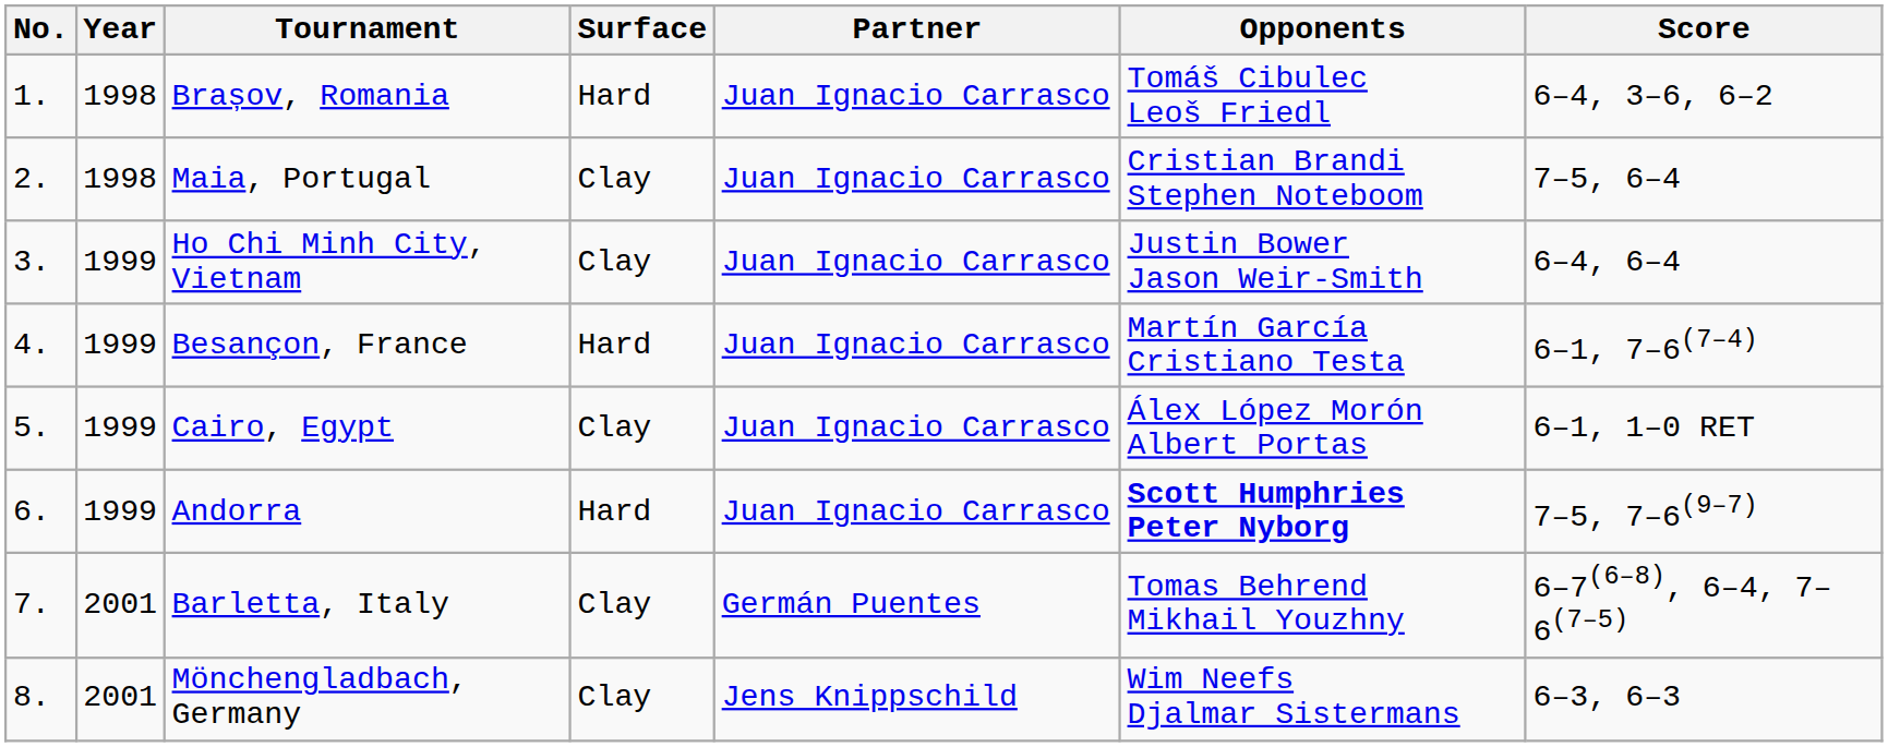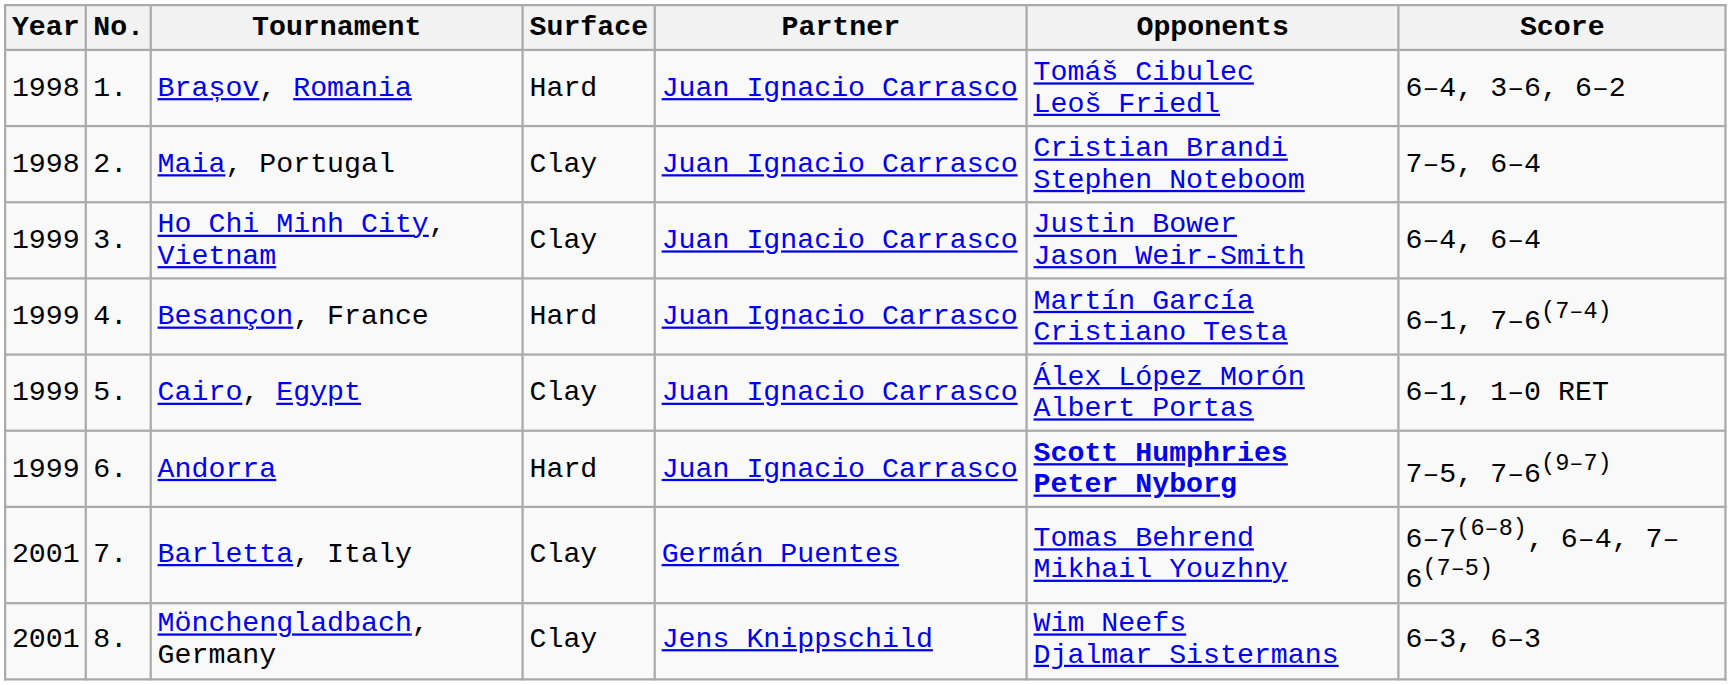 <table class="sortable wikitable" style=font-size:97%>
 <tr>
+<th>Year</th>
 <th>No.</th>
-<th>Year</th>
 <th style="width:160px">Tournament</th>
 <th style="width:50px">Surface</th>
 <th style="width:160px">Partner</th>
 <th style="width:160px">Opponents</th>
 <th style="width:140px" class="unsortable">Score</th>
 </tr>
 <tr>
+<td>1998</td>
 <td>1.</td>
-<td>1998</td>
 <td><a href='#'>Brașov</a>, <a href='#'>Romania</a></td>
 <td>Hard</td>
 <td> <a href='#'>Juan Ignacio Carrasco</a></td>
 <td> <a href='#'>Tomáš Cibulec</a><br> <a href='#'>Leoš Friedl</a></td>
 <td>6–4, 3–6, 6–2</td>
 </tr>
 <tr>
+<td>1998</td>
 <td>2.</td>
-<td>1998</td>
 <td><a href='#'>Maia</a>, Portugal</td>
 <td>Clay</td>
 <td> <a href='#'>Juan Ignacio Carrasco</a></td>
 <td> <a href='#'>Cristian Brandi</a><br> <a href='#'>Stephen Noteboom</a></td>
 <td>7–5, 6–4</td>
 </tr>
 <tr>
+<td>1999</td>
 <td>3.</td>
-<td>1999</td>
 <td><a href='#'>Ho Chi Minh City</a>, <a href='#'>Vietnam</a></td>
 <td>Clay</td>
 <td> <a href='#'>Juan Ignacio Carrasco</a></td>
 <td> <a href='#'>Justin Bower</a><br> <a href='#'>Jason Weir-Smith</a></td>
 <td>6–4, 6–4</td>
 </tr>
 <tr>
+<td>1999</td>
 <td>4.</td>
-<td>1999</td>
 <td><a href='#'>Besançon</a>, France</td>
 <td>Hard</td>
 <td> <a href='#'>Juan Ignacio Carrasco</a></td>
 <td> <a href='#'>Martín García</a><br> <a href='#'>Cristiano Testa</a></td>
 <td>6–1, 7–6<sup>(7–4)</sup></td>
 </tr>
 <tr>
+<td>1999</td>
 <td>5.</td>
-<td>1999</td>
 <td><a href='#'>Cairo</a>, <a href='#'>Egypt</a></td>
 <td>Clay</td>
 <td> <a href='#'>Juan Ignacio Carrasco</a></td>
 <td> <a href='#'>Álex López Morón</a><br> <a href='#'>Albert Portas</a></td>
 <td>6–1, 1–0 RET</td>
 </tr>
 <tr>
+<td>1999</td>
 <td>6.</td>
-<td>1999</td>
 <td><a href='#'>Andorra</a></td>
 <td>Hard</td>
 <td> <a href='#'>Juan Ignacio Carrasco</a></td>
 <td><strong> <a href='#'>Scott Humphries</a><br> <a href='#'>Peter Nyborg</a></strong></td>
 <td>7–5, 7–6<sup>(9–7)</sup></td>
 </tr>
 <tr>
+<td>2001</td>
 <td>7.</td>
-<td>2001</td>
 <td><a href='#'>Barletta</a>, Italy</td>
 <td>Clay</td>
 <td> <a href='#'>Germán Puentes</a></td>
 <td> <a href='#'>Tomas Behrend</a><br> <a href='#'>Mikhail Youzhny</a></td>
 <td>6–7<sup>(6–8)</sup>, 6–4, 7–6<sup>(7–5)</sup></td>
 </tr>
 <tr>
+<td>2001</td>
 <td>8.</td>
-<td>2001</td>
 <td><a href='#'>Mönchengladbach</a>, Germany</td>
 <td>Clay</td>
 <td> <a href='#'>Jens Knippschild</a></td>
 <td> <a href='#'>Wim Neefs</a><br> <a href='#'>Djalmar Sistermans</a></td>
 <td>6–3, 6–3</td>
 </tr>
 </table>
